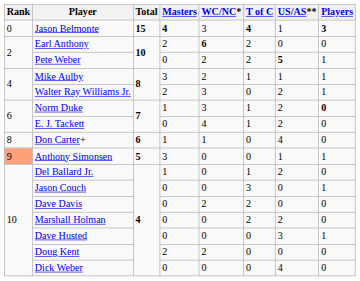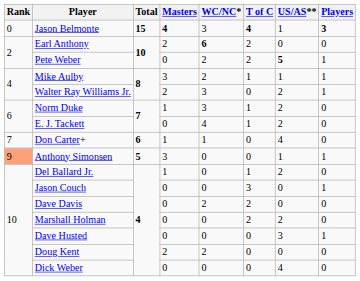 <table class="wikitable sortable">
 <tr>
 <th>Rank</th>
 <th>Player</th>
 <th>Total</th>
 <th><a href='#'>Masters</a></th>
 <th><a href='#'>WC/NC</a>*</th>
 <th><a href='#'>T of C</a></th>
 <th><a href='#'>US/AS</a>**</th>
 <th><a href='#'>Players</a></th>
 </tr>
 <tr>
 <td>0</td>
 <td><a href='#'>Jason Belmonte</a></td>
 <td><strong>15</strong></td>
 <td><strong>4</strong></td>
 <td>3</td>
 <td><strong>4</strong></td>
 <td>1</td>
 <td><strong>3</strong></td>
 </tr>
 <tr>
 <td rowspan="2">2</td>
 <td><a href='#'>Earl Anthony</a></td>
 <td rowspan="2"><strong>10</strong></td>
 <td>2</td>
 <td><strong>6</strong></td>
 <td>2</td>
 <td>0</td>
 <td>0</td>
 </tr>
 <tr>
 <td><a href='#'>Pete Weber</a></td>
 <td>0</td>
 <td>2</td>
 <td>2</td>
 <td><strong>5</strong></td>
 <td>1</td>
 </tr>
 <tr>
 <td rowspan="2">4</td>
 <td><a href='#'>Mike Aulby</a></td>
 <td rowspan="2"><strong>8</strong></td>
 <td>3</td>
 <td>2</td>
 <td>1</td>
 <td>1</td>
 <td>1</td>
 </tr>
 <tr>
 <td><a href='#'>Walter Ray Williams Jr.</a></td>
 <td>2</td>
 <td>3</td>
 <td>0</td>
 <td>2</td>
 <td>1</td>
 </tr>
 <tr>
 <td rowspan="2">6</td>
 <td><a href='#'>Norm Duke</a></td>
 <td rowspan="2"><strong>7</strong></td>
 <td>1</td>
 <td>3</td>
 <td>1</td>
 <td>2</td>
-<td><strong>0</strong></td>
+<td>0</td>
 </tr>
 <tr>
 <td><a href='#'>E. J. Tackett</a></td>
 <td>0</td>
 <td>4</td>
 <td>1</td>
 <td>2</td>
 <td>0</td>
 </tr>
 <tr>
-<td>8</td>
+<td>7</td>
 <td><a href='#'>Don Carter</a>+</td>
 <td><strong>6</strong></td>
 <td>1</td>
 <td>1</td>
 <td>0</td>
 <td>4</td>
 <td>0</td>
 </tr>
 <tr>
 <td style="background: lightsalmon;">9</td>
 <td><a href='#'>Anthony Simonsen</a></td>
 <td><strong>5</strong></td>
 <td>3</td>
 <td>0</td>
 <td>0</td>
 <td>1</td>
 <td>1</td>
 </tr>
 <tr>
 <td rowspan="7">10</td>
 <td><a href='#'>Del Ballard Jr.</a></td>
 <td rowspan="7"><strong>4</strong></td>
 <td>1</td>
 <td>0</td>
 <td>1</td>
 <td>2</td>
 <td>0</td>
 </tr>
 <tr>
 <td><a href='#'>Jason Couch</a></td>
 <td>0</td>
 <td>0</td>
 <td>3</td>
 <td>0</td>
 <td>1</td>
 </tr>
 <tr>
 <td><a href='#'>Dave Davis</a></td>
 <td>0</td>
 <td>2</td>
 <td>2</td>
 <td>0</td>
 <td>0</td>
 </tr>
 <tr>
 <td><a href='#'>Marshall Holman</a></td>
 <td>0</td>
 <td>0</td>
 <td>2</td>
 <td>2</td>
 <td>0</td>
 </tr>
 <tr>
 <td><a href='#'>Dave Husted</a></td>
 <td>0</td>
 <td>0</td>
 <td>0</td>
 <td>3</td>
 <td>1</td>
 </tr>
 <tr>
 <td><a href='#'>Doug Kent</a></td>
 <td>2</td>
 <td>2</td>
 <td>0</td>
 <td>0</td>
 <td>0</td>
 </tr>
 <tr>
 <td><a href='#'>Dick Weber</a></td>
 <td>0</td>
 <td>0</td>
 <td>0</td>
 <td>4</td>
 <td>0</td>
 </tr>
 </table>
